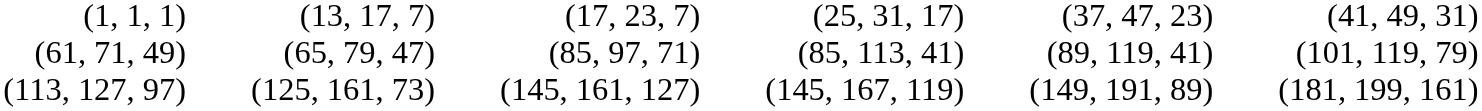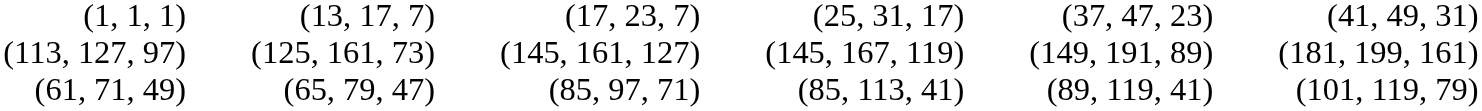 <table style="margin:auto;"  cellspacing="0" cellpadding="0">
 <tr style="text-align:right;">
 <td style="padding:0 1em">(1, 1, 1)</td>
 <td style="padding:0 1em">(13, 17, 7)</td>
 <td style="padding:0 1em">(17, 23, 7)</td>
 <td style="padding:0 1em">(25, 31, 17)</td>
 <td style="padding:0 1em">(37, 47, 23)</td>
 <td style="padding:0 1em">(41, 49, 31)</td>
 </tr>
 <tr style="text-align:right;">
+<td style="padding:0 1em">(113, 127, 97)</td>
+<td style="padding:0 1em">(125, 161, 73)</td>
+<td style="padding:0 1em">(145, 161, 127)</td>
+<td style="padding:0 1em">(145, 167, 119)</td>
+<td style="padding:0 1em">(149, 191, 89)</td>
+<td style="padding:0 1em">(181, 199, 161)</td>
+</tr>
+<tr style="text-align:right;">
 <td style="padding:0 1em">(61, 71, 49)</td>
 <td style="padding:0 1em">(65, 79, 47)</td>
 <td style="padding:0 1em">(85, 97, 71)</td>
 <td style="padding:0 1em">(85, 113, 41)</td>
 <td style="padding:0 1em">(89, 119, 41)</td>
 <td style="padding:0 1em">(101, 119, 79)</td>
 </tr>
-<tr style="text-align:right;">
-<td style="padding:0 1em">(113, 127, 97)</td>
-<td style="padding:0 1em">(125, 161, 73)</td>
-<td style="padding:0 1em">(145, 161, 127)</td>
-<td style="padding:0 1em">(145, 167, 119)</td>
-<td style="padding:0 1em">(149, 191, 89)</td>
-<td style="padding:0 1em">(181, 199, 161)</td>
-</tr>
 </table>
